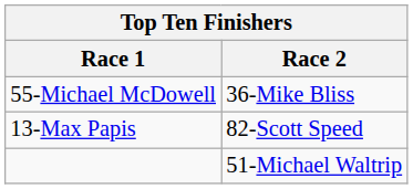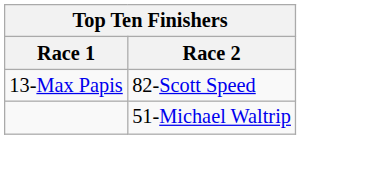 <table class="wikitable">
 <tr>
 <th colspan="2">Top Ten Finishers</th>
 </tr>
 <tr>
 <th>Race 1</th>
 <th>Race 2</th>
-</tr>
-<tr>
-<td>55-<a href='#'>Michael McDowell</a></td>
-<td>36-<a href='#'>Mike Bliss</a></td>
 </tr>
 <tr>
 <td>13-<a href='#'>Max Papis</a></td>
 <td>82-<a href='#'>Scott Speed</a></td>
 </tr>
 <tr>
 <td></td>
 <td>51-<a href='#'>Michael Waltrip</a></td>
 </tr>
 </table>
